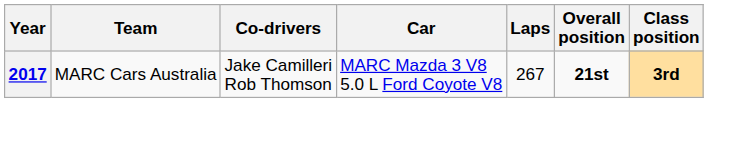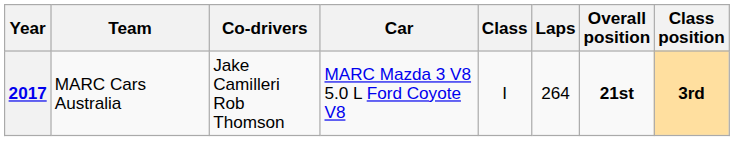 <table class="wikitable" style="text-align:center; font-size:90%">
 <tr>
 <th>Year</th>
 <th>Team</th>
 <th>Co-drivers</th>
 <th>Car</th>
+<th>Class</th>
 <th>Laps</th>
 <th>Overall<br>position</th>
 <th>Class<br>position</th>
 </tr>
 <tr align="centre">
 <th><a href='#'>2017</a></th>
 <td align="left"> MARC Cars Australia</td>
 <td align="left"> Jake Camilleri<br> Rob Thomson</td>
 <td align="left"><a href='#'>MARC Mazda 3 V8</a><br>5.0 L <a href='#'>Ford Coyote V8</a></td>
-<td>267</td>
+<td>I</td>
+<td>264</td>
 <td><strong>21st</strong></td>
 <td style="background: #ffdf9f"><strong>3rd</strong></td>
 </tr>
 </table>
